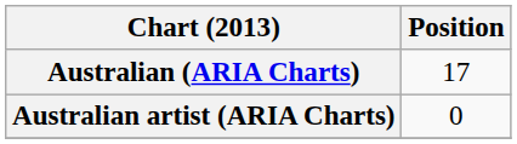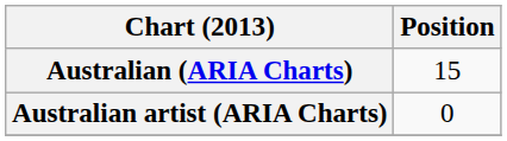 <table class="wikitable sortable plainrowheaders">
 <tr>
 <th scope="col">Chart (2013)</th>
 <th scope="col">Position</th>
 </tr>
 <tr>
 <th scope="row">Australian (<a href='#'>ARIA Charts</a>)</th>
-<td style="text-align:center;">17</td>
+<td style="text-align:center;">15</td>
 </tr>
 <tr>
 <th scope="row">Australian artist (ARIA Charts) </th>
 <td style="text-align:center;">0</td>
 </tr>
 <tr>
 </tr>
 </table>
